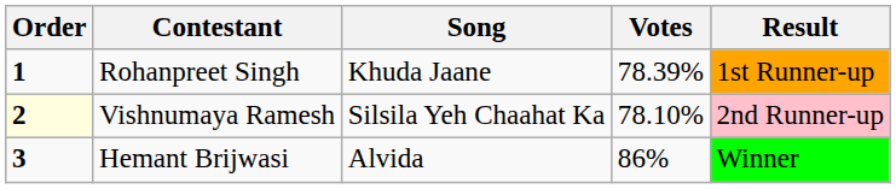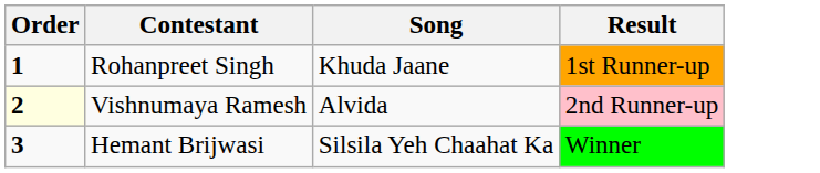 <table class="wikitable sortable mw-collapsible">
 <tr>
 <th rowspan="1">Order</th>
 <th rowspan="1">Contestant</th>
 <th rowspan="1">Song</th>
-<th rowspan="1">Votes</th>
 <th rowspan="1">Result</th>
 </tr>
 <tr>
 <td><strong>1</strong></td>
 <td>Rohanpreet Singh</td>
 <td>Khuda Jaane</td>
-<td>78.39%</td>
 <td bgcolor="orange">1st Runner-up</td>
 </tr>
 <tr>
 <td style="background: lightyellow;"><strong>2</strong></td>
 <td>Vishnumaya Ramesh</td>
-<td>Silsila Yeh Chaahat Ka</td>
-<td>78.10%</td>
+<td>Alvida</td>
 <td bgcolor="pink">2nd Runner-up</td>
 </tr>
 <tr>
 <td><strong>3</strong></td>
 <td>Hemant Brijwasi</td>
-<td>Alvida</td>
-<td>86%</td>
+<td>Silsila Yeh Chaahat Ka</td>
 <td bgcolor="lime">Winner</td>
 </tr>
 </table>
